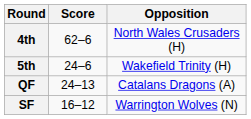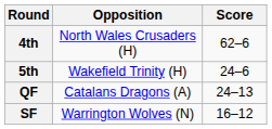 <table class="wikitable plainrowheaders" style="text-align:center;margin:0">
 <tr>
 <th scope="col" style="width:25px">Round</th>
+<th scope="col" style="width:175px">Opposition</th>
 <th scope="col" style="width:70px">Score</th>
-<th scope="col" style="width:175px">Opposition</th>
 </tr>
 <tr>
 <th scope=row style="text-align:center">4th</th>
+<td> <a href='#'>North Wales Crusaders</a> (H)</td>
 <td>62–6</td>
-<td> <a href='#'>North Wales Crusaders</a> (H)</td>
 </tr>
 <tr>
 <th scope=row style="text-align:center">5th</th>
+<td> <a href='#'>Wakefield Trinity</a> (H)</td>
 <td>24–6</td>
-<td> <a href='#'>Wakefield Trinity</a> (H)</td>
 </tr>
 <tr>
 <th scope=row style="text-align:center">QF</th>
+<td> <a href='#'>Catalans Dragons</a> (A)</td>
 <td>24–13</td>
-<td> <a href='#'>Catalans Dragons</a> (A)</td>
 </tr>
 <tr>
 <th scope=row style="text-align:center">SF</th>
+<td> <a href='#'>Warrington Wolves</a> (N)</td>
 <td>16–12</td>
-<td> <a href='#'>Warrington Wolves</a> (N)</td>
 </tr>
 </table>
